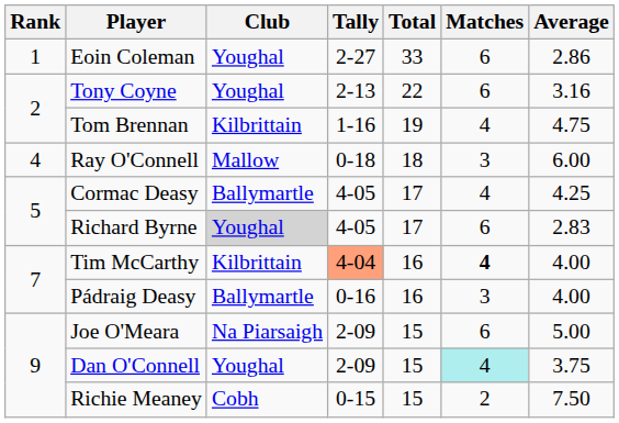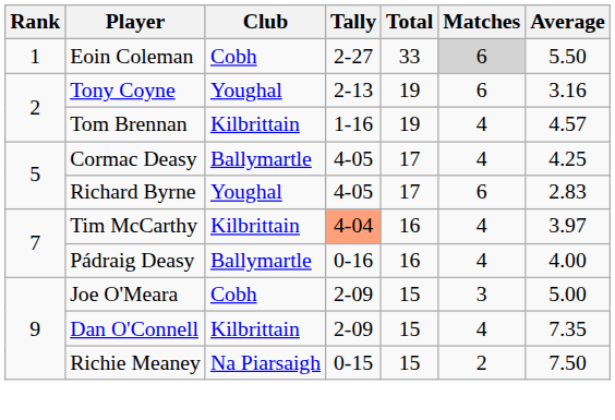 <table class="wikitable">
 <tr>
 <th>Rank</th>
 <th>Player</th>
 <th>Club</th>
 <th>Tally</th>
 <th>Total</th>
 <th>Matches</th>
 <th>Average</th>
 </tr>
 <tr>
 <td rowspan="1" style="text-align:center;">1</td>
 <td>Eoin Coleman</td>
-<td><a href='#'>Youghal</a></td>
+<td><a href='#'>Cobh</a></td>
 <td align=center>2-27</td>
 <td align=center>33</td>
-<td align=center>6</td>
-<td align=center>2.86</td>
+<td align=center style="background: lightgrey;">6</td>
+<td align=center>5.50</td>
 </tr>
 <tr>
 <td rowspan="2" style="text-align:center;">2</td>
 <td><a href='#'>Tony Coyne</a></td>
 <td><a href='#'>Youghal</a></td>
 <td align=center>2-13</td>
-<td align=center>22</td>
+<td align=center>19</td>
 <td align=center>6</td>
 <td align=center>3.16</td>
 </tr>
 <tr>
 <td>Tom Brennan</td>
 <td><a href='#'>Kilbrittain</a></td>
 <td align=center>1-16</td>
 <td align=center>19</td>
 <td align=center>4</td>
-<td align=center>4.75</td>
-</tr>
-<tr>
-<td rowspan="1" style="text-align:center;">4</td>
-<td>Ray O'Connell</td>
-<td><a href='#'>Mallow</a></td>
-<td align=center>0-18</td>
-<td align=center>18</td>
-<td align=center>3</td>
-<td align=center>6.00</td>
+<td align=center>4.57</td>
 </tr>
 <tr>
 <td rowspan="2" style="text-align:center;">5</td>
 <td>Cormac Deasy</td>
 <td><a href='#'>Ballymartle</a></td>
 <td align=center>4-05</td>
 <td align=center>17</td>
 <td align=center>4</td>
 <td align=center>4.25</td>
 </tr>
 <tr>
 <td>Richard Byrne</td>
-<td style="background: lightgrey;"><a href='#'>Youghal</a></td>
+<td><a href='#'>Youghal</a></td>
 <td align=center>4-05</td>
 <td align=center>17</td>
 <td align=center>6</td>
 <td align=center>2.83</td>
 </tr>
 <tr>
 <td rowspan="2" style="text-align:center;">7</td>
 <td>Tim McCarthy</td>
 <td><a href='#'>Kilbrittain</a></td>
 <td align=center style="background: lightsalmon;">4-04</td>
 <td align=center>16</td>
-<td align=center><strong>4</strong></td>
-<td align=center>4.00</td>
+<td align=center>4</td>
+<td align=center>3.97</td>
 </tr>
 <tr>
 <td>Pádraig Deasy</td>
 <td><a href='#'>Ballymartle</a></td>
 <td align=center>0-16</td>
 <td align=center>16</td>
-<td align=center>3</td>
+<td align=center>4</td>
 <td align=center>4.00</td>
 </tr>
 <tr>
 <td rowspan="3" style="text-align:center;">9</td>
 <td>Joe O'Meara</td>
-<td><a href='#'>Na Piarsaigh</a></td>
+<td><a href='#'>Cobh</a></td>
 <td align=center>2-09</td>
 <td align=center>15</td>
-<td align=center>6</td>
+<td align=center>3</td>
 <td align=center>5.00</td>
 </tr>
 <tr>
 <td><a href='#'>Dan O'Connell</a></td>
-<td><a href='#'>Youghal</a></td>
+<td><a href='#'>Kilbrittain</a></td>
 <td align=center>2-09</td>
 <td align=center>15</td>
-<td align=center style="background: paleturquoise;">4</td>
-<td align=center>3.75</td>
+<td align=center>4</td>
+<td align=center>7.35</td>
 </tr>
 <tr>
 <td>Richie Meaney</td>
-<td><a href='#'>Cobh</a></td>
+<td><a href='#'>Na Piarsaigh</a></td>
 <td align=center>0-15</td>
 <td align=center>15</td>
 <td align=center>2</td>
 <td align=center>7.50</td>
 </tr>
 </table>
